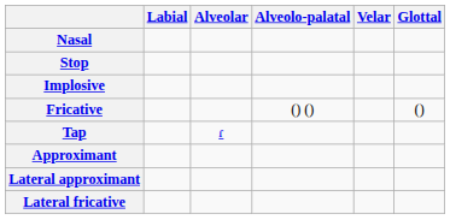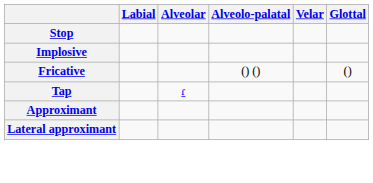 <table class="wikitable" style="text-align: center;">
 <tr>
 <th></th>
 <th><a href='#'>Labial</a></th>
 <th><a href='#'>Alveolar</a></th>
 <th><a href='#'>Alveolo-palatal</a></th>
 <th><a href='#'>Velar</a></th>
 <th><a href='#'>Glottal</a></th>
-</tr>
-<tr>
-<th><a href='#'>Nasal</a></th>
-<td></td>
-<td></td>
-<td></td>
-<td></td>
-<td></td>
 </tr>
 <tr>
 <th><a href='#'>Stop</a></th>
 <td> </td>
 <td> </td>
 <td></td>
 <td> </td>
 <td></td>
 </tr>
 <tr>
 <th><a href='#'>Implosive</a></th>
 <td></td>
 <td></td>
 <td></td>
 <td></td>
 <td></td>
 </tr>
 <tr>
 <th><a href='#'>Fricative</a></th>
 <td> </td>
 <td> </td>
 <td>() ()</td>
 <td></td>
 <td>()</td>
 </tr>
 <tr>
 <th><a href='#'>Tap</a></th>
 <td></td>
 <td><a href='#'>ɾ</a></td>
 <td></td>
 <td></td>
 <td></td>
 </tr>
 <tr>
 <th><a href='#'>Approximant</a></th>
 <td></td>
 <td></td>
 <td></td>
 <td></td>
 <td></td>
 </tr>
 <tr>
 <th><a href='#'>Lateral approximant</a></th>
 <td></td>
 <td></td>
 <td></td>
 <td></td>
 <td></td>
 </tr>
-<tr>
-<th><a href='#'>Lateral fricative</a></th>
-<td></td>
-<td> </td>
-<td></td>
-<td></td>
-<td></td>
-</tr>
 </table>
